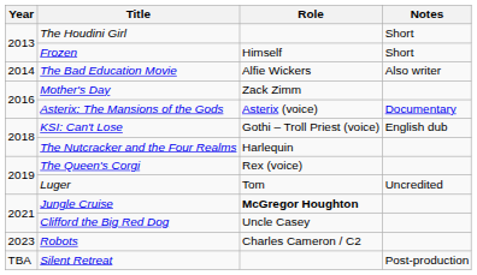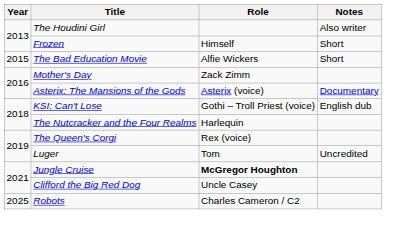 <table class="wikitable sortable">
 <tr>
 <th>Year</th>
 <th>Title</th>
 <th>Role</th>
 <th>Notes</th>
 </tr>
 <tr>
 <td rowspan="2">2013</td>
 <td><em>The Houdini Girl</em></td>
 <td></td>
-<td>Short</td>
+<td>Also writer</td>
 </tr>
 <tr>
 <td><em><a href='#'>Frozen</a></em></td>
 <td>Himself</td>
 <td>Short</td>
 </tr>
 <tr>
-<td>2014</td>
+<td>2015</td>
 <td><em><a href='#'>The Bad Education Movie</a></em></td>
 <td>Alfie Wickers</td>
-<td>Also writer</td>
+<td>Short</td>
 </tr>
 <tr>
 <td rowspan="2">2016</td>
 <td><em><a href='#'>Mother's Day</a></em></td>
 <td>Zack Zimm</td>
 <td></td>
 </tr>
 <tr>
 <td><em><a href='#'>Asterix: The Mansions of the Gods</a></em></td>
 <td><a href='#'>Asterix</a> (voice)</td>
 <td><a href='#'>Documentary</a></td>
 </tr>
 <tr>
 <td rowspan="2">2018</td>
 <td><em><a href='#'>KSI: Can't Lose</a></em></td>
 <td>Gothi – Troll Priest (voice)</td>
 <td>English dub</td>
 </tr>
 <tr>
 <td><em><a href='#'>The Nutcracker and the Four Realms</a></em></td>
 <td>Harlequin</td>
 <td></td>
 </tr>
 <tr>
 <td rowspan="2">2019</td>
 <td><em><a href='#'>The Queen's Corgi</a></em></td>
 <td>Rex (voice)</td>
 <td></td>
 </tr>
 <tr>
 <td><em>Luger</em></td>
 <td>Tom</td>
 <td>Uncredited</td>
 </tr>
 <tr>
 <td rowspan="2">2021</td>
 <td><em><a href='#'>Jungle Cruise</a></em></td>
 <td><strong>McGregor Houghton</strong></td>
 <td></td>
 </tr>
 <tr>
 <td><em><a href='#'>Clifford the Big Red Dog</a></em></td>
 <td>Uncle Casey</td>
 <td></td>
 </tr>
 <tr>
-<td>2023</td>
+<td>2025</td>
 <td><em><a href='#'>Robots</a></em></td>
 <td>Charles Cameron / C2</td>
 <td></td>
 </tr>
-<tr>
-<td>TBA</td>
-<td><em><a href='#'>Silent Retreat</a></em></td>
-<td></td>
-<td>Post-production</td>
-</tr>
 </table>
